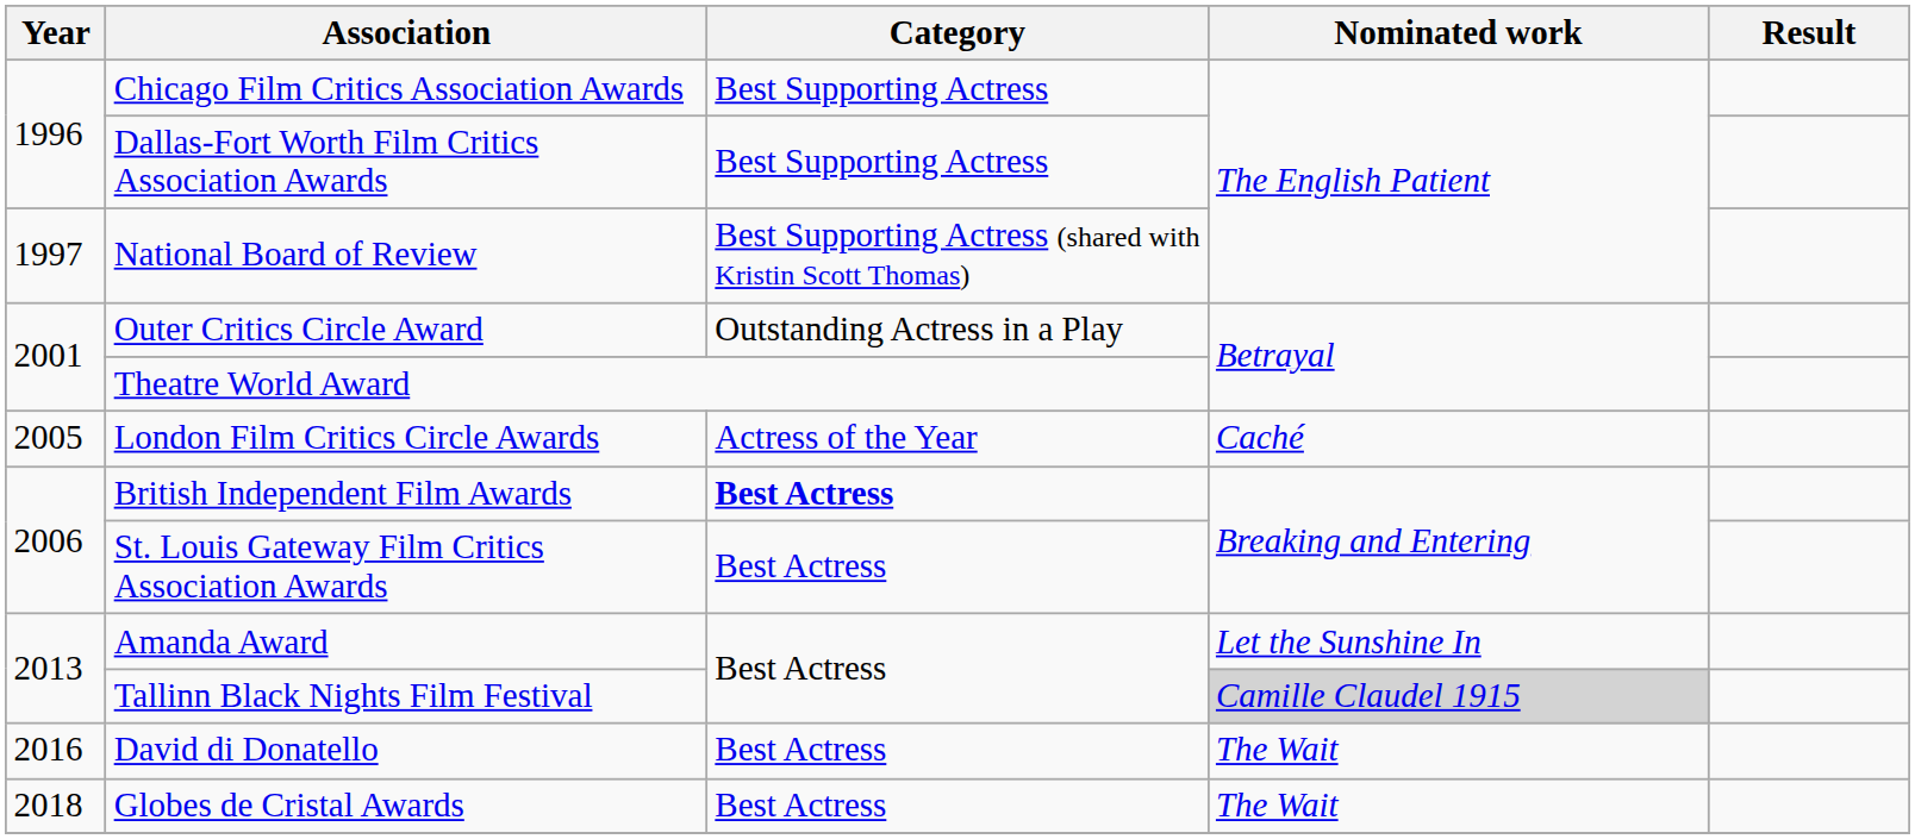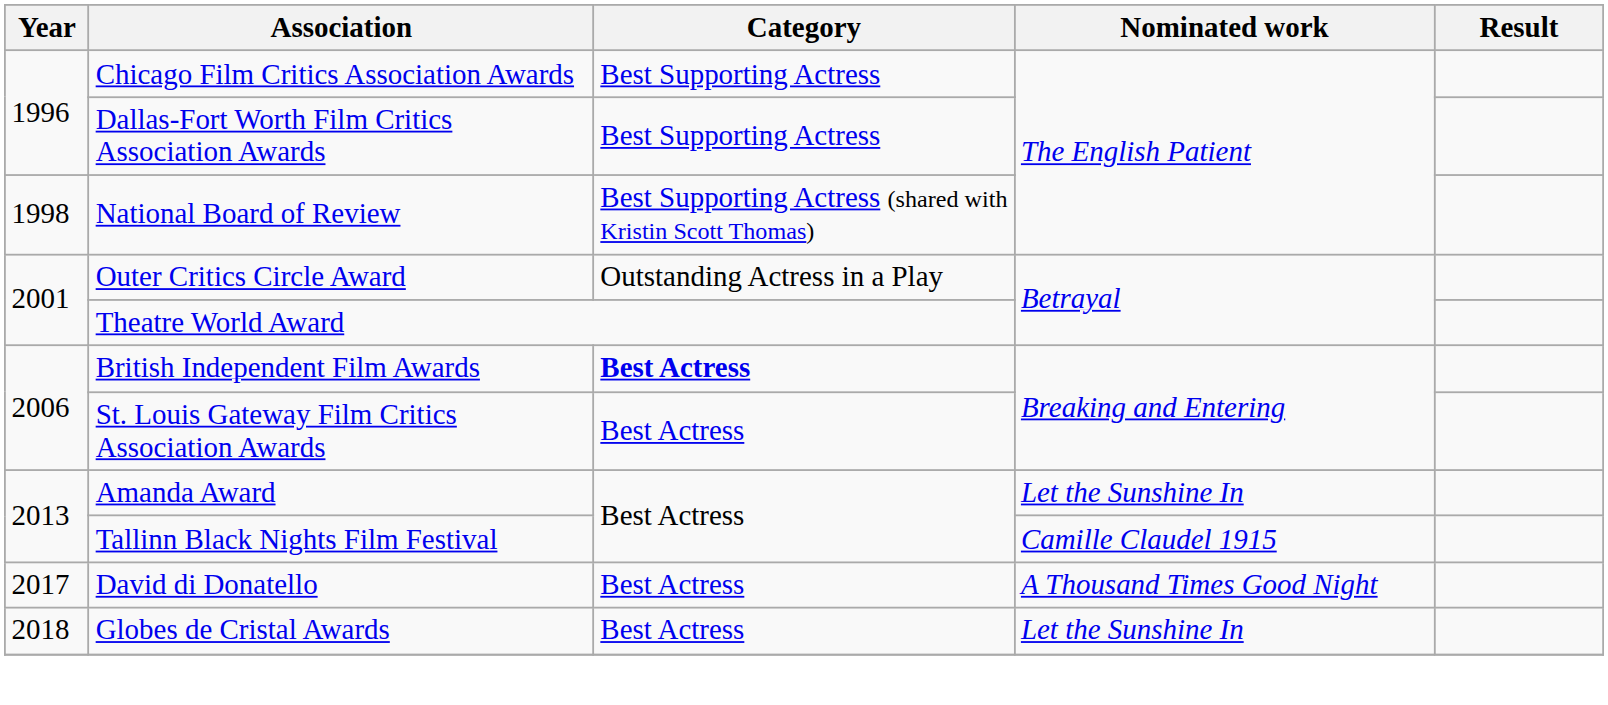 <table class="wikitable" style="width:100%;">
 <tr>
 <th width=5%>Year</th>
 <th style="width:30%;">Association</th>
 <th style="width:25%;">Category</th>
 <th style="width:25%;">Nominated work</th>
 <th style="width:10%;">Result</th>
 </tr>
 <tr>
 <td rowspan="2">1996</td>
 <td><a href='#'>Chicago Film Critics Association Awards</a></td>
 <td><a href='#'>Best Supporting Actress</a></td>
 <td rowspan="3"><em><a href='#'>The English Patient</a></em></td>
 <td></td>
 </tr>
 <tr>
 <td><a href='#'>Dallas-Fort Worth Film Critics Association Awards</a></td>
 <td><a href='#'>Best Supporting Actress</a></td>
 <td></td>
 </tr>
 <tr>
-<td>1997</td>
+<td>1998</td>
 <td><a href='#'>National Board of Review</a></td>
 <td><a href='#'>Best Supporting Actress</a> <small>(shared with <a href='#'>Kristin Scott Thomas</a>)</small></td>
 <td></td>
 </tr>
 <tr>
 <td rowspan="2">2001</td>
 <td><a href='#'>Outer Critics Circle Award</a></td>
 <td>Outstanding Actress in a Play</td>
 <td rowspan="2"><em><a href='#'>Betrayal</a></em></td>
 <td></td>
 </tr>
 <tr>
 <td colspan="2"><a href='#'>Theatre World Award</a></td>
-<td></td>
-</tr>
-<tr>
-<td>2005</td>
-<td><a href='#'>London Film Critics Circle Awards</a></td>
-<td><a href='#'>Actress of the Year</a></td>
-<td><em><a href='#'>Caché</a></em></td>
 <td></td>
 </tr>
 <tr>
 <td rowspan="2">2006</td>
 <td><a href='#'>British Independent Film Awards</a></td>
 <td><strong><a href='#'>Best Actress</a></strong></td>
 <td rowspan="2"><em><a href='#'>Breaking and Entering</a></em></td>
 <td></td>
 </tr>
 <tr>
 <td><a href='#'>St. Louis Gateway Film Critics Association Awards</a></td>
 <td><a href='#'>Best Actress</a></td>
 <td></td>
 </tr>
 <tr>
 <td rowspan="2">2013</td>
 <td><a href='#'>Amanda Award</a></td>
 <td rowspan="2">Best Actress</td>
 <td><em><a href='#'>Let the Sunshine In</a></em></td>
 <td></td>
 </tr>
 <tr>
 <td><a href='#'>Tallinn Black Nights Film Festival</a></td>
-<td style="background: lightgrey;"><em><a href='#'>Camille Claudel 1915</a></em></td>
+<td><em><a href='#'>Camille Claudel 1915</a></em></td>
 <td></td>
 </tr>
 <tr>
-<td>2016</td>
+<td>2017</td>
 <td><a href='#'>David di Donatello</a></td>
 <td><a href='#'>Best Actress</a></td>
-<td><em><a href='#'>The Wait</a></em></td>
+<td><em><a href='#'>A Thousand Times Good Night</a></em></td>
 <td></td>
 </tr>
 <tr>
 <td>2018</td>
 <td><a href='#'>Globes de Cristal Awards</a></td>
 <td><a href='#'>Best Actress</a></td>
-<td><em><a href='#'>The Wait</a></em></td>
+<td><em><a href='#'>Let the Sunshine In</a></em></td>
 <td></td>
 </tr>
 <tr>
 </tr>
 </table>
